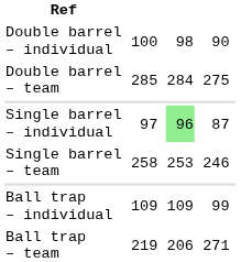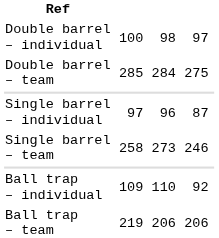 <table>
 <tr>
 <th style="padding:2px;">Ref</th>
 </tr>
 <tr>
 <td>Double barrel<br> – individual</td>
 <td></td>
 <td align=right>100</td>
 <td></td>
 <td align=right>98</td>
 <td></td>
-<td align=right>90</td>
+<td align=right>97</td>
 <td align=center rowspan=2></td>
 </tr>
 <tr>
 <td>Double barrel<br> – team</td>
 <td style=vertical-align:top;><br></td>
 <td align=right>285</td>
 <td style=vertical-align:top;><br></td>
 <td align=right>284</td>
 <td style=vertical-align:top;><br></td>
 <td align=right>275</td>
 </tr>
 <tr bgcolor=#ddd>
 <td colspan=8></td>
 </tr>
 <tr>
 <td>Single barrel<br> – individual</td>
 <td></td>
 <td align=right>97</td>
 <td></td>
-<td align=right style="background: lightgreen;">96</td>
+<td align=right>96</td>
 <td></td>
 <td align=right>87</td>
 <td align=center rowspan=2></td>
 </tr>
 <tr>
 <td>Single barrel<br> – team</td>
 <td style=vertical-align:top;><br></td>
 <td align=right>258</td>
 <td style=vertical-align:top;><br></td>
-<td align=right>253</td>
+<td align=right>273</td>
 <td style=vertical-align:top;><br></td>
 <td align=right>246</td>
 </tr>
 <tr bgcolor=#ddd>
 <td colspan=8></td>
 </tr>
 <tr>
 <td>Ball trap<br> – individual</td>
 <td></td>
 <td align=right>109</td>
 <td></td>
-<td align=right>109</td>
+<td align=right>110</td>
 <td></td>
-<td align=right>99</td>
+<td align=right>92</td>
 <td align=center rowspan=2></td>
 </tr>
 <tr>
 <td>Ball trap<br> – team</td>
 <td style=vertical-align:top;><br></td>
 <td align=right>219</td>
 <td style=vertical-align:top;><br></td>
 <td align=right>206</td>
 <td style=vertical-align:top;><br></td>
-<td align=right>271</td>
+<td align=right>206</td>
 </tr>
 </table>
